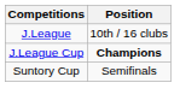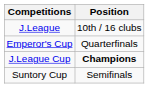 <table class="wikitable" style="text-align:center;">
 <tr>
 <th>Competitions</th>
 <th>Position</th>
 </tr>
 <tr>
 <td><a href='#'>J.League</a></td>
 <td>10th / 16 clubs</td>
 </tr>
 <tr>
+<td><a href='#'>Emperor's Cup</a></td>
+<td>Quarterfinals</td>
+</tr>
+<tr>
 <td><a href='#'>J.League Cup</a></td>
 <td><strong>Champions</strong></td>
 </tr>
 <tr>
 <td>Suntory Cup</td>
 <td>Semifinals</td>
 </tr>
 </table>
